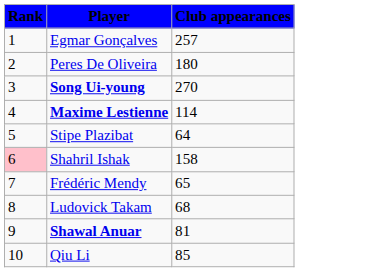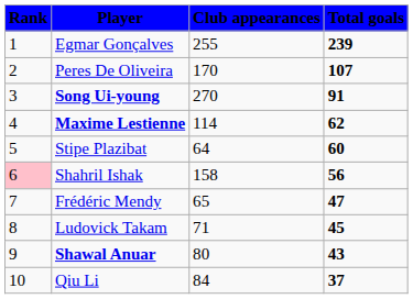 <table class="wikitable">
 <tr>
 <th style="background-color:blue;"><span>Rank</span></th>
 <th style="background-color:blue;"><span> Player</span></th>
 <th style="background-color:blue;"><span> Club appearances</span></th>
+<th style="background-color:blue;"><span> Total goals</span></th>
 </tr>
 <tr>
 <td>1</td>
 <td> <a href='#'>Egmar Gonçalves</a></td>
-<td>257</td>
+<td>255</td>
+<td><strong>239</strong></td>
 </tr>
 <tr>
 <td>2</td>
 <td> <a href='#'>Peres De Oliveira</a></td>
-<td>180</td>
+<td>170</td>
+<td><strong>107</strong></td>
 </tr>
 <tr>
 <td>3</td>
 <td> <strong><a href='#'>Song Ui-young</a></strong></td>
 <td>270</td>
+<td><strong>91</strong></td>
 </tr>
 <tr>
 <td>4</td>
 <td> <strong><a href='#'>Maxime Lestienne</a></strong></td>
 <td>114</td>
+<td><strong>62</strong></td>
 </tr>
 <tr>
 <td>5</td>
 <td> <a href='#'>Stipe Plazibat</a></td>
 <td>64</td>
+<td><strong>60</strong></td>
 </tr>
 <tr>
 <td style="background: pink;">6</td>
 <td> <a href='#'>Shahril Ishak</a></td>
 <td>158</td>
+<td><strong>56</strong></td>
 </tr>
 <tr>
 <td>7</td>
 <td> <a href='#'>Frédéric Mendy</a></td>
 <td>65</td>
+<td><strong>47</strong></td>
 </tr>
 <tr>
 <td>8</td>
 <td><strong></strong> <a href='#'>Ludovick Takam</a></td>
-<td>68</td>
+<td>71</td>
+<td><strong>45</strong></td>
 </tr>
 <tr>
 <td>9</td>
 <td><strong> <a href='#'>Shawal Anuar</a></strong></td>
-<td>81</td>
+<td>80</td>
+<td><strong>43</strong></td>
 </tr>
 <tr>
 <td>10</td>
 <td> <a href='#'>Qiu Li</a></td>
-<td>85</td>
+<td>84</td>
+<td><strong>37</strong></td>
 </tr>
 </table>
